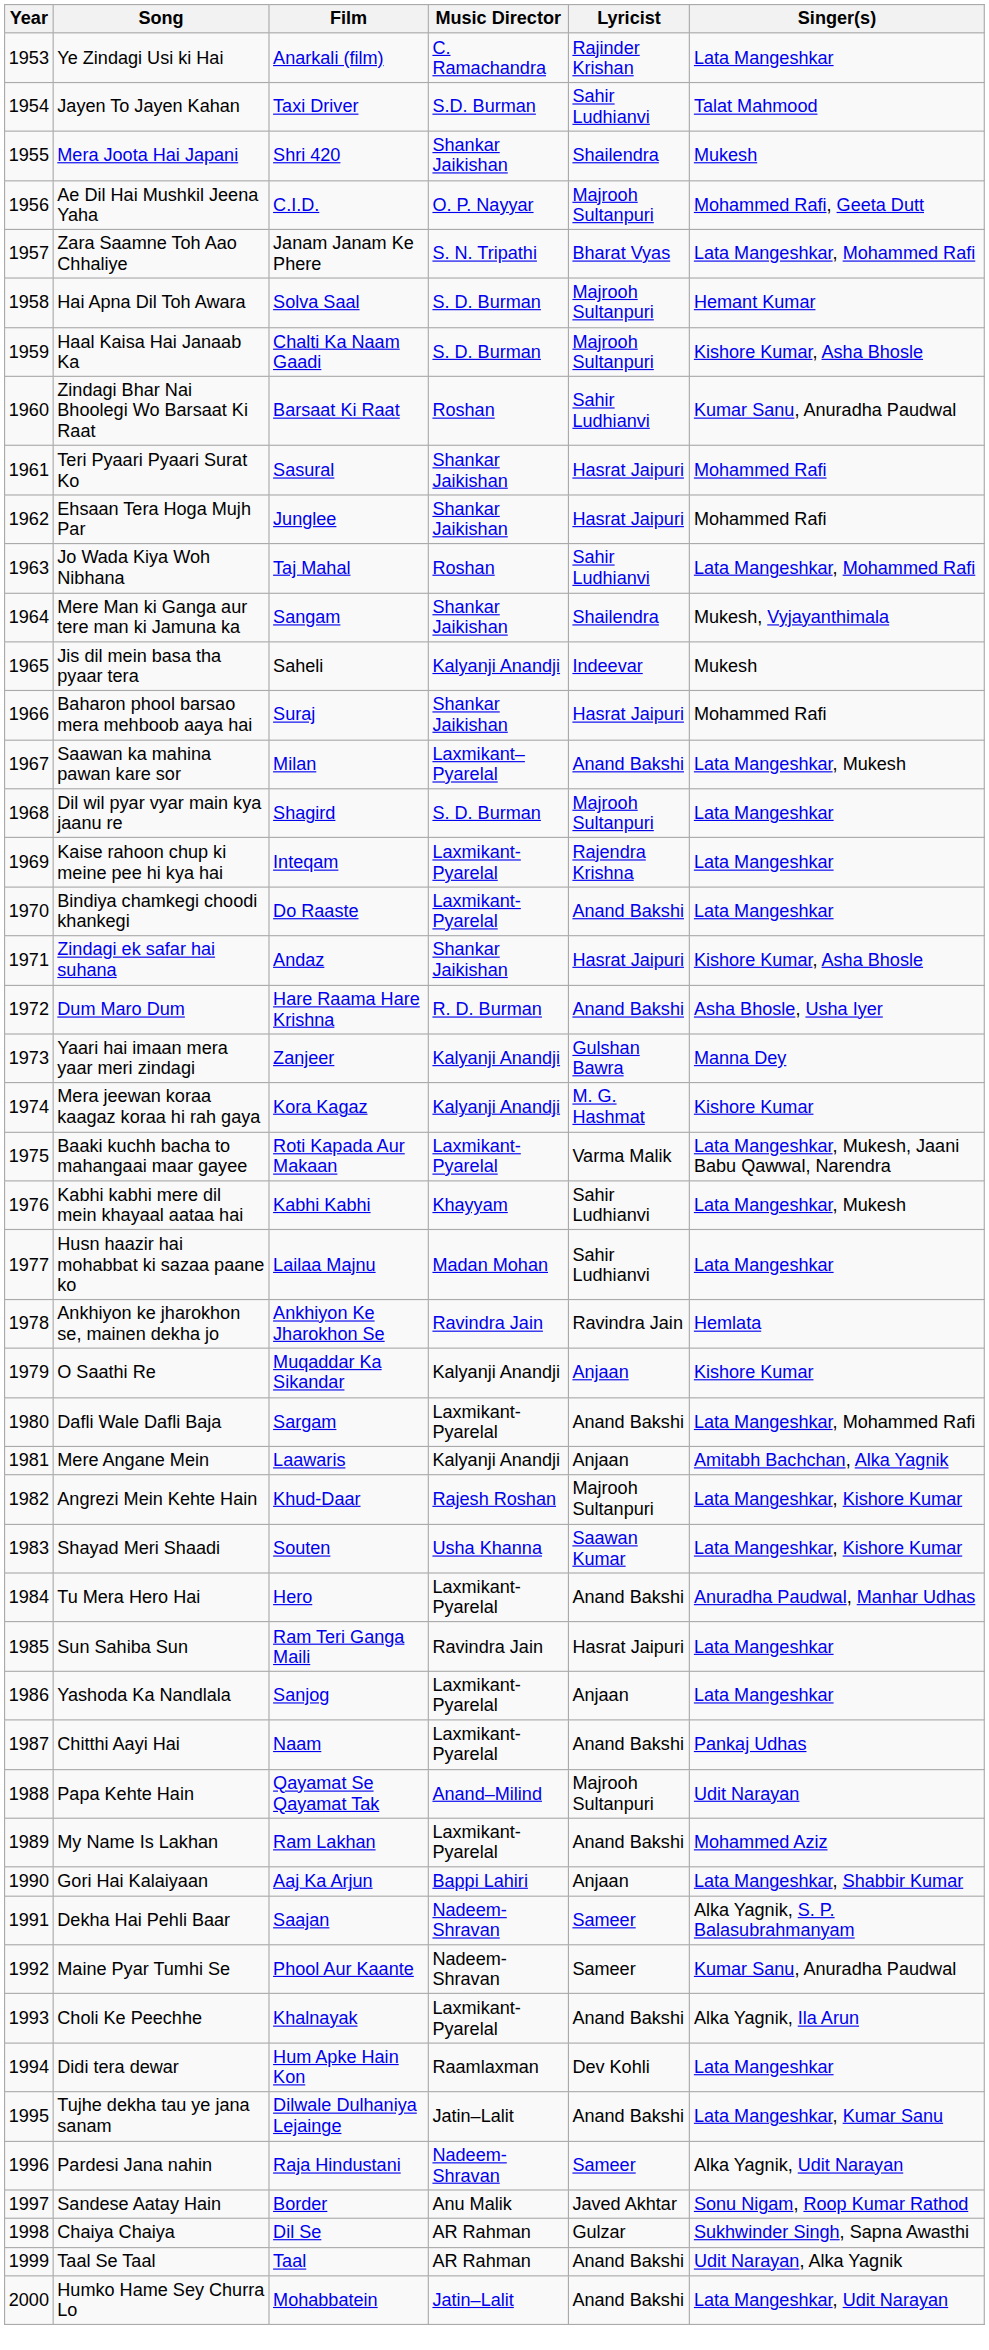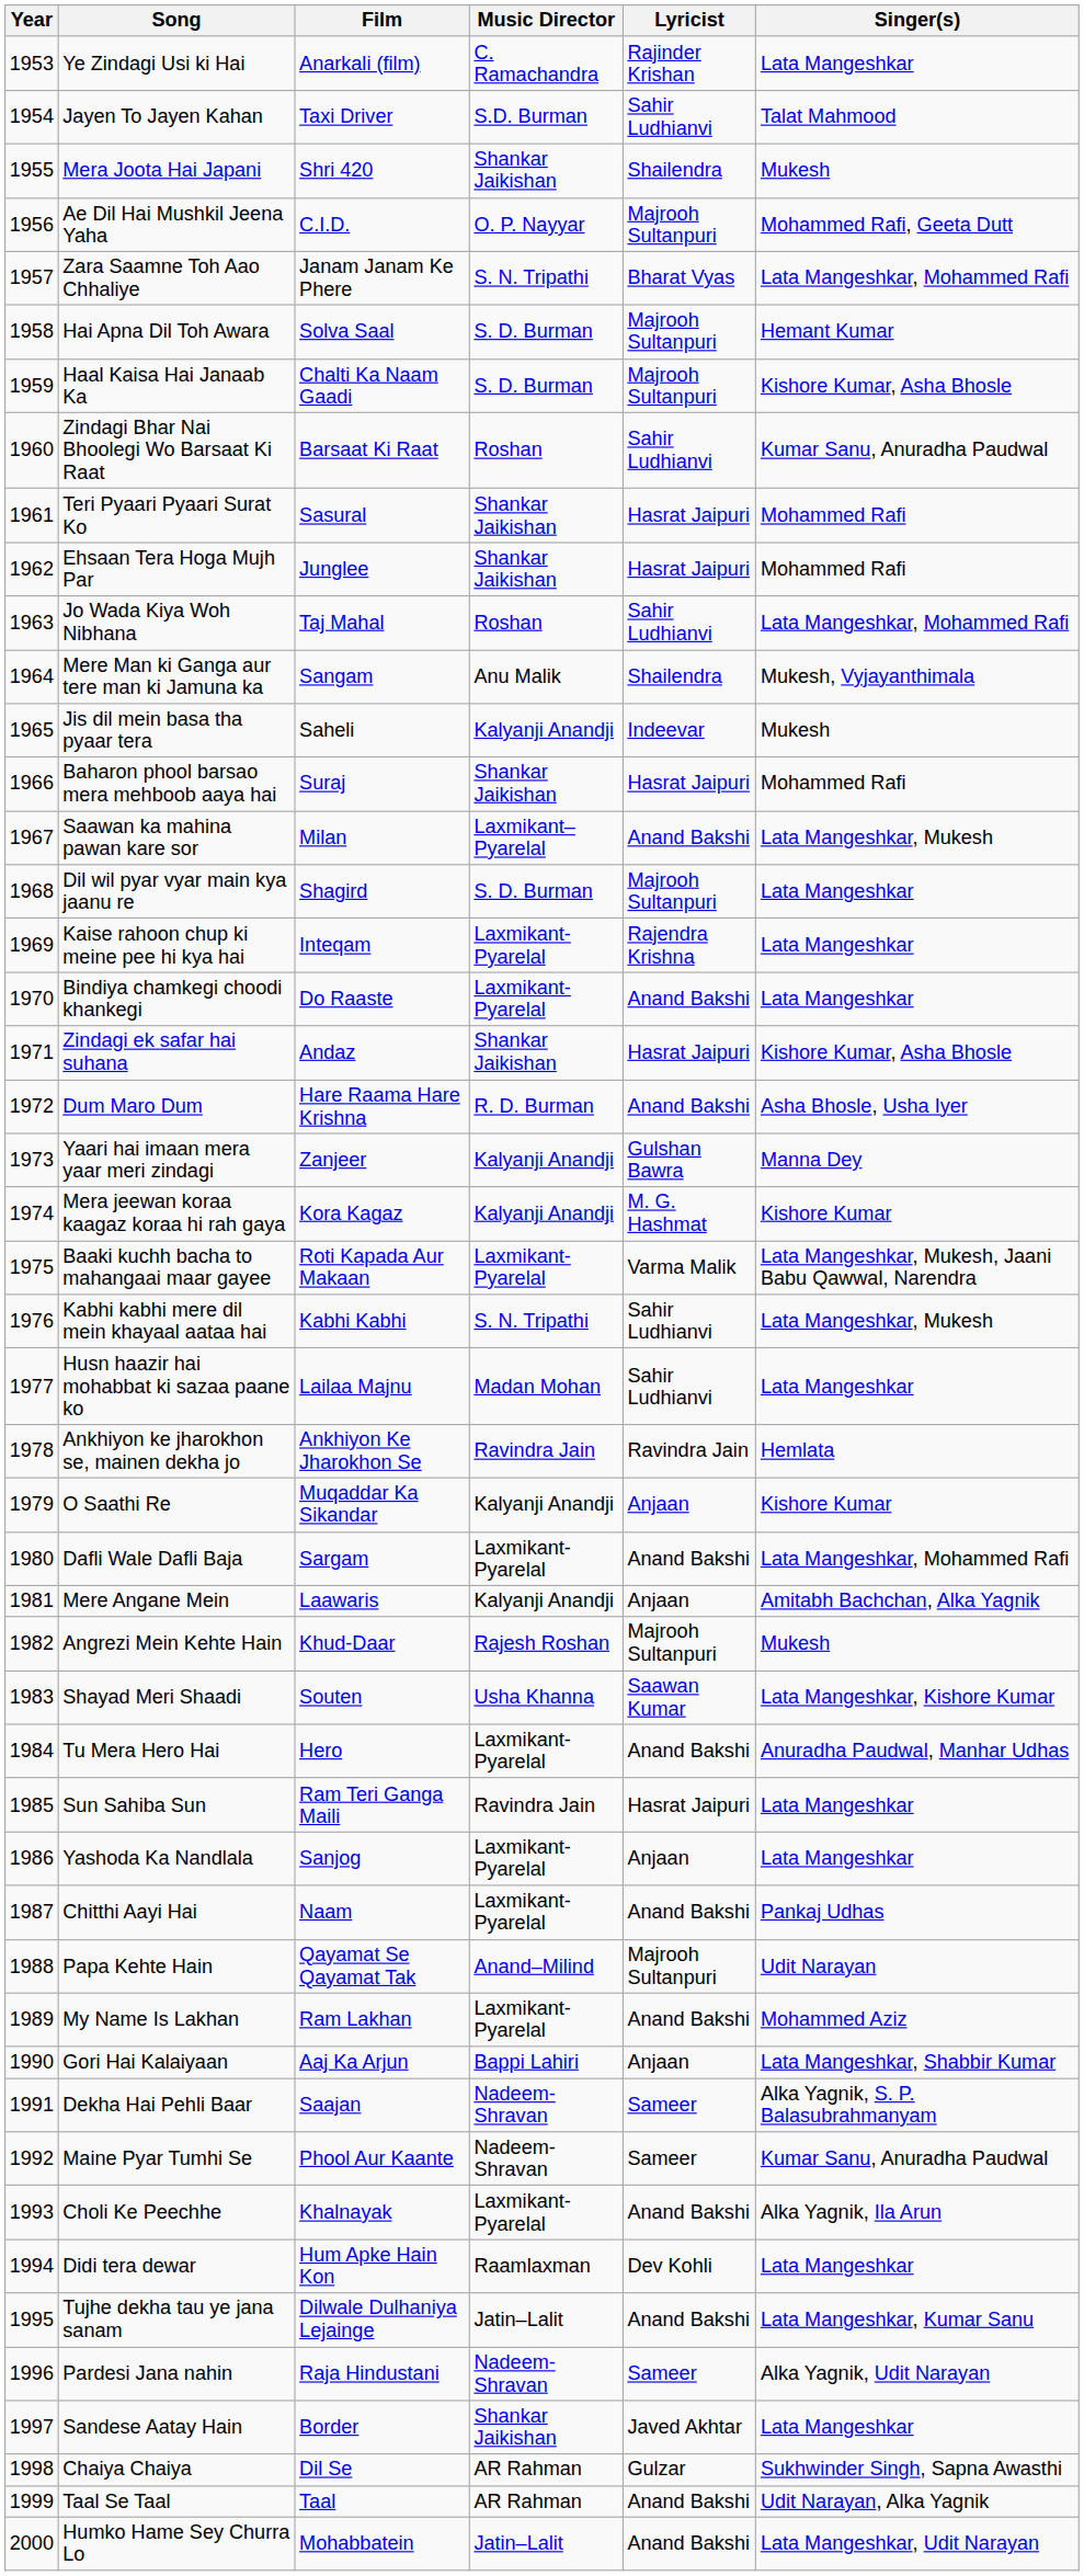 <table class="wikitable sortable" border="1">
 <tr>
 <th>Year</th>
 <th>Song</th>
 <th>Film</th>
 <th>Music Director</th>
 <th>Lyricist</th>
 <th>Singer(s)</th>
 </tr>
 <tr>
 <td>1953</td>
 <td>Ye Zindagi Usi ki Hai</td>
 <td><a href='#'>Anarkali (film)</a></td>
 <td><a href='#'>C. Ramachandra</a></td>
 <td><a href='#'>Rajinder Krishan</a></td>
 <td><a href='#'>Lata Mangeshkar</a></td>
 </tr>
 <tr>
 <td>1954</td>
 <td>Jayen To Jayen Kahan</td>
 <td><a href='#'>Taxi Driver</a></td>
 <td><a href='#'>S.D. Burman</a></td>
 <td><a href='#'>Sahir Ludhianvi</a></td>
 <td><a href='#'>Talat Mahmood</a></td>
 </tr>
 <tr>
 <td>1955</td>
 <td><a href='#'>Mera Joota Hai Japani</a></td>
 <td><a href='#'>Shri 420</a></td>
 <td><a href='#'>Shankar Jaikishan</a></td>
 <td><a href='#'>Shailendra</a></td>
 <td><a href='#'>Mukesh</a></td>
 </tr>
 <tr>
 <td>1956</td>
 <td>Ae Dil Hai Mushkil Jeena Yaha</td>
 <td><a href='#'>C.I.D.</a></td>
 <td><a href='#'>O. P. Nayyar</a></td>
 <td><a href='#'>Majrooh Sultanpuri</a></td>
 <td><a href='#'>Mohammed Rafi</a>, <a href='#'>Geeta Dutt</a></td>
 </tr>
 <tr>
 <td>1957</td>
 <td>Zara Saamne Toh Aao Chhaliye</td>
 <td>Janam Janam Ke Phere</td>
 <td><a href='#'>S. N. Tripathi</a></td>
 <td><a href='#'>Bharat Vyas</a></td>
 <td><a href='#'>Lata Mangeshkar</a>, <a href='#'>Mohammed Rafi</a></td>
 </tr>
 <tr>
 <td>1958</td>
 <td>Hai Apna Dil Toh Awara</td>
 <td><a href='#'>Solva Saal</a></td>
 <td><a href='#'>S. D. Burman</a></td>
 <td><a href='#'>Majrooh Sultanpuri</a></td>
 <td><a href='#'>Hemant Kumar</a></td>
 </tr>
 <tr>
 <td>1959</td>
 <td>Haal Kaisa Hai Janaab Ka</td>
 <td><a href='#'>Chalti Ka Naam Gaadi</a></td>
 <td><a href='#'>S. D. Burman</a></td>
 <td><a href='#'>Majrooh Sultanpuri</a></td>
 <td><a href='#'>Kishore Kumar</a>, <a href='#'>Asha Bhosle</a></td>
 </tr>
 <tr>
 <td>1960</td>
 <td>Zindagi Bhar Nai Bhoolegi Wo Barsaat Ki Raat</td>
 <td><a href='#'>Barsaat Ki Raat</a></td>
 <td><a href='#'>Roshan</a></td>
 <td><a href='#'>Sahir Ludhianvi</a></td>
 <td><a href='#'>Kumar Sanu</a>, Anuradha Paudwal</td>
 </tr>
 <tr>
 <td>1961</td>
 <td>Teri Pyaari Pyaari Surat Ko</td>
 <td><a href='#'>Sasural</a></td>
 <td><a href='#'>Shankar Jaikishan</a></td>
 <td><a href='#'>Hasrat Jaipuri</a></td>
 <td><a href='#'>Mohammed Rafi</a></td>
 </tr>
 <tr>
 <td>1962</td>
 <td>Ehsaan Tera Hoga Mujh Par</td>
 <td><a href='#'>Junglee</a></td>
 <td><a href='#'>Shankar Jaikishan</a></td>
 <td><a href='#'>Hasrat Jaipuri</a></td>
 <td>Mohammed Rafi </td>
 </tr>
 <tr>
 <td>1963</td>
 <td>Jo Wada Kiya Woh Nibhana</td>
 <td><a href='#'>Taj Mahal</a></td>
 <td><a href='#'>Roshan</a></td>
 <td><a href='#'>Sahir Ludhianvi</a></td>
 <td><a href='#'>Lata Mangeshkar</a>, <a href='#'>Mohammed Rafi</a></td>
 </tr>
 <tr>
 <td>1964</td>
 <td>Mere Man ki Ganga aur tere man ki Jamuna ka</td>
 <td><a href='#'>Sangam</a></td>
-<td><a href='#'>Shankar Jaikishan</a></td>
+<td>Anu Malik</td>
 <td><a href='#'>Shailendra</a></td>
 <td>Mukesh, <a href='#'>Vyjayanthimala</a></td>
 </tr>
 <tr>
 <td>1965</td>
 <td>Jis dil mein basa tha pyaar tera</td>
 <td>Saheli</td>
 <td><a href='#'>Kalyanji Anandji</a></td>
 <td><a href='#'>Indeevar</a></td>
 <td>Mukesh</td>
 </tr>
 <tr>
 <td>1966</td>
 <td>Baharon phool barsao mera mehboob aaya hai</td>
 <td><a href='#'>Suraj</a></td>
 <td><a href='#'>Shankar Jaikishan</a></td>
 <td><a href='#'>Hasrat Jaipuri</a></td>
 <td>Mohammed Rafi</td>
 </tr>
 <tr>
 <td>1967</td>
 <td>Saawan ka mahina pawan kare sor</td>
 <td><a href='#'>Milan</a></td>
 <td><a href='#'>Laxmikant–Pyarelal</a></td>
 <td><a href='#'>Anand Bakshi</a></td>
 <td><a href='#'>Lata Mangeshkar</a>, Mukesh</td>
 </tr>
 <tr>
 <td>1968</td>
 <td>Dil wil pyar vyar main kya jaanu re</td>
 <td><a href='#'>Shagird</a></td>
 <td><a href='#'>S. D. Burman</a></td>
 <td><a href='#'>Majrooh Sultanpuri</a></td>
 <td><a href='#'>Lata Mangeshkar</a></td>
 </tr>
 <tr>
 <td>1969</td>
 <td>Kaise rahoon chup ki meine pee hi kya hai</td>
 <td><a href='#'>Inteqam</a></td>
 <td><a href='#'>Laxmikant-Pyarelal</a></td>
 <td><a href='#'>Rajendra Krishna</a></td>
 <td><a href='#'>Lata Mangeshkar</a></td>
 </tr>
 <tr>
 <td>1970</td>
 <td>Bindiya chamkegi choodi khankegi</td>
 <td><a href='#'>Do Raaste</a></td>
 <td><a href='#'>Laxmikant-Pyarelal</a></td>
 <td><a href='#'>Anand Bakshi</a></td>
 <td><a href='#'>Lata Mangeshkar</a></td>
 </tr>
 <tr>
 <td>1971</td>
 <td><a href='#'>Zindagi ek safar hai suhana</a></td>
 <td><a href='#'>Andaz</a></td>
 <td><a href='#'>Shankar Jaikishan</a></td>
 <td><a href='#'>Hasrat Jaipuri</a></td>
 <td><a href='#'>Kishore Kumar</a>, <a href='#'>Asha Bhosle</a></td>
 </tr>
 <tr>
 <td>1972</td>
 <td><a href='#'>Dum Maro Dum</a></td>
 <td><a href='#'>Hare Raama Hare Krishna</a></td>
 <td><a href='#'>R. D. Burman</a></td>
 <td><a href='#'>Anand Bakshi</a></td>
 <td><a href='#'>Asha Bhosle</a>, <a href='#'>Usha Iyer</a></td>
 </tr>
 <tr>
 <td>1973</td>
 <td>Yaari hai imaan mera yaar meri zindagi</td>
 <td><a href='#'>Zanjeer</a></td>
 <td><a href='#'>Kalyanji Anandji</a></td>
 <td><a href='#'>Gulshan Bawra</a></td>
 <td><a href='#'>Manna Dey</a></td>
 </tr>
 <tr>
 <td>1974</td>
 <td>Mera jeewan koraa kaagaz koraa hi rah gaya</td>
 <td><a href='#'>Kora Kagaz</a></td>
 <td><a href='#'>Kalyanji Anandji</a></td>
 <td><a href='#'>M. G. Hashmat</a></td>
 <td><a href='#'>Kishore Kumar</a></td>
 </tr>
 <tr>
 <td>1975</td>
 <td>Baaki kuchh bacha to mahangaai maar gayee</td>
 <td><a href='#'>Roti Kapada Aur Makaan</a></td>
 <td><a href='#'>Laxmikant-Pyarelal</a></td>
 <td>Varma Malik</td>
 <td><a href='#'>Lata Mangeshkar</a>, Mukesh, Jaani Babu Qawwal, Narendra</td>
 </tr>
 <tr>
 <td>1976</td>
 <td>Kabhi kabhi mere dil mein khayaal aataa hai</td>
 <td><a href='#'>Kabhi Kabhi</a></td>
-<td><a href='#'>Khayyam</a></td>
+<td><a href='#'>S. N. Tripathi</a></td>
 <td>Sahir Ludhianvi</td>
 <td><a href='#'>Lata Mangeshkar</a>, Mukesh </td>
 </tr>
 <tr>
 <td>1977</td>
 <td>Husn haazir hai mohabbat ki sazaa paane ko</td>
 <td><a href='#'>Lailaa Majnu</a></td>
 <td><a href='#'>Madan Mohan</a></td>
 <td>Sahir Ludhianvi</td>
 <td><a href='#'>Lata Mangeshkar</a></td>
 </tr>
 <tr>
 <td>1978</td>
 <td>Ankhiyon ke jharokhon se, mainen dekha jo</td>
 <td><a href='#'>Ankhiyon Ke Jharokhon Se</a></td>
 <td><a href='#'>Ravindra Jain</a></td>
 <td>Ravindra Jain</td>
 <td><a href='#'>Hemlata</a></td>
 </tr>
 <tr>
 <td>1979</td>
 <td>O Saathi Re</td>
 <td><a href='#'>Muqaddar Ka Sikandar</a></td>
 <td>Kalyanji Anandji</td>
 <td><a href='#'>Anjaan</a></td>
 <td><a href='#'>Kishore Kumar</a></td>
 </tr>
 <tr>
 <td>1980</td>
 <td>Dafli Wale Dafli Baja</td>
 <td><a href='#'>Sargam</a></td>
 <td>Laxmikant-Pyarelal</td>
 <td>Anand Bakshi</td>
 <td><a href='#'>Lata Mangeshkar</a>, Mohammed Rafi</td>
 </tr>
 <tr>
 <td>1981</td>
 <td>Mere Angane Mein</td>
 <td><a href='#'>Laawaris</a></td>
 <td>Kalyanji Anandji</td>
 <td>Anjaan</td>
 <td><a href='#'>Amitabh Bachchan</a>, <a href='#'>Alka Yagnik</a></td>
 </tr>
 <tr>
 <td>1982</td>
 <td>Angrezi Mein Kehte Hain</td>
 <td><a href='#'>Khud-Daar</a></td>
 <td><a href='#'>Rajesh Roshan</a></td>
 <td>Majrooh Sultanpuri</td>
-<td><a href='#'>Lata Mangeshkar</a>, <a href='#'>Kishore Kumar</a></td>
+<td><a href='#'>Mukesh</a></td>
 </tr>
 <tr>
 <td>1983</td>
 <td>Shayad Meri Shaadi</td>
 <td><a href='#'>Souten</a></td>
 <td><a href='#'>Usha Khanna</a></td>
 <td><a href='#'>Saawan Kumar</a></td>
 <td><a href='#'>Lata Mangeshkar</a>, <a href='#'>Kishore Kumar</a></td>
 </tr>
 <tr>
 <td>1984</td>
 <td>Tu Mera Hero Hai</td>
 <td><a href='#'>Hero</a></td>
 <td>Laxmikant-Pyarelal</td>
 <td>Anand Bakshi</td>
 <td><a href='#'>Anuradha Paudwal</a>, <a href='#'>Manhar Udhas</a></td>
 </tr>
 <tr>
 <td>1985</td>
 <td>Sun Sahiba Sun</td>
 <td><a href='#'>Ram Teri Ganga Maili</a></td>
 <td>Ravindra Jain</td>
 <td>Hasrat Jaipuri</td>
 <td><a href='#'>Lata Mangeshkar</a></td>
 </tr>
 <tr>
 <td>1986</td>
 <td>Yashoda Ka Nandlala</td>
 <td><a href='#'>Sanjog</a></td>
 <td>Laxmikant-Pyarelal</td>
 <td>Anjaan</td>
 <td><a href='#'>Lata Mangeshkar</a></td>
 </tr>
 <tr>
 <td>1987</td>
 <td>Chitthi Aayi Hai</td>
 <td><a href='#'>Naam</a></td>
 <td>Laxmikant-Pyarelal</td>
 <td>Anand Bakshi</td>
 <td><a href='#'>Pankaj Udhas</a></td>
 </tr>
 <tr>
 <td>1988</td>
 <td>Papa Kehte Hain</td>
 <td><a href='#'>Qayamat Se Qayamat Tak</a></td>
 <td><a href='#'>Anand–Milind</a></td>
 <td>Majrooh Sultanpuri</td>
 <td><a href='#'>Udit Narayan</a></td>
 </tr>
 <tr>
 <td>1989</td>
 <td>My Name Is Lakhan</td>
 <td><a href='#'>Ram Lakhan</a></td>
 <td>Laxmikant-Pyarelal</td>
 <td>Anand Bakshi</td>
 <td><a href='#'>Mohammed Aziz</a></td>
 </tr>
 <tr>
 <td>1990</td>
 <td>Gori Hai Kalaiyaan</td>
 <td><a href='#'>Aaj Ka Arjun</a></td>
 <td><a href='#'>Bappi Lahiri</a></td>
 <td>Anjaan</td>
 <td><a href='#'>Lata Mangeshkar</a>, <a href='#'>Shabbir Kumar</a></td>
 </tr>
 <tr>
 <td>1991</td>
 <td>Dekha Hai Pehli Baar</td>
 <td><a href='#'>Saajan</a></td>
 <td><a href='#'>Nadeem-Shravan</a></td>
 <td><a href='#'>Sameer</a></td>
 <td>Alka Yagnik, <a href='#'>S. P. Balasubrahmanyam</a></td>
 </tr>
 <tr>
 <td>1992</td>
 <td>Maine Pyar Tumhi Se</td>
 <td><a href='#'>Phool Aur Kaante</a></td>
 <td>Nadeem-Shravan</td>
 <td>Sameer</td>
 <td><a href='#'>Kumar Sanu</a>, Anuradha Paudwal</td>
 </tr>
 <tr>
 <td>1993</td>
 <td>Choli Ke Peechhe</td>
 <td><a href='#'>Khalnayak</a></td>
 <td>Laxmikant-Pyarelal</td>
 <td>Anand Bakshi</td>
 <td>Alka Yagnik, <a href='#'>Ila Arun</a></td>
 </tr>
 <tr>
 <td>1994</td>
 <td>Didi tera dewar</td>
 <td><a href='#'>Hum Apke Hain Kon</a></td>
 <td>Raamlaxman</td>
 <td>Dev Kohli</td>
 <td><a href='#'>Lata Mangeshkar</a></td>
 </tr>
 <tr>
 <td>1995</td>
 <td>Tujhe dekha tau ye jana sanam</td>
 <td><a href='#'>Dilwale Dulhaniya Lejainge</a></td>
 <td>Jatin–Lalit</td>
 <td>Anand Bakshi</td>
 <td><a href='#'>Lata Mangeshkar</a>, <a href='#'>Kumar Sanu</a></td>
 </tr>
 <tr>
 <td>1996</td>
 <td>Pardesi Jana nahin</td>
 <td><a href='#'>Raja Hindustani</a></td>
 <td><a href='#'>Nadeem-Shravan</a></td>
 <td><a href='#'>Sameer</a></td>
 <td>Alka Yagnik, <a href='#'>Udit Narayan</a></td>
 </tr>
 <tr>
 <td>1997</td>
 <td>Sandese Aatay Hain</td>
 <td><a href='#'>Border</a></td>
-<td>Anu Malik</td>
+<td><a href='#'>Shankar Jaikishan</a></td>
 <td>Javed Akhtar</td>
-<td><a href='#'>Sonu Nigam</a>, <a href='#'>Roop Kumar Rathod</a></td>
+<td><a href='#'>Lata Mangeshkar</a></td>
 </tr>
 <tr>
 <td>1998</td>
 <td>Chaiya Chaiya</td>
 <td><a href='#'>Dil Se</a></td>
 <td>AR Rahman</td>
 <td>Gulzar</td>
 <td><a href='#'>Sukhwinder Singh</a>, Sapna Awasthi</td>
 </tr>
 <tr>
 <td>1999</td>
 <td>Taal Se Taal</td>
 <td><a href='#'>Taal</a></td>
 <td>AR Rahman</td>
 <td>Anand Bakshi</td>
 <td><a href='#'>Udit Narayan</a>, Alka Yagnik</td>
 </tr>
 <tr>
 <td>2000</td>
 <td>Humko Hame Sey Churra Lo</td>
 <td><a href='#'>Mohabbatein</a></td>
 <td><a href='#'>Jatin–Lalit</a></td>
 <td>Anand Bakshi</td>
 <td><a href='#'>Lata Mangeshkar</a>, <a href='#'>Udit Narayan</a></td>
 </tr>
 </table>
